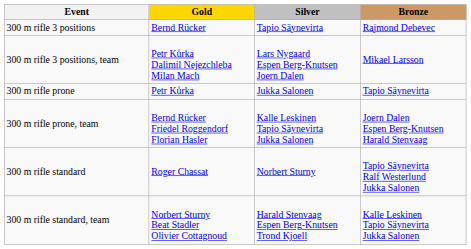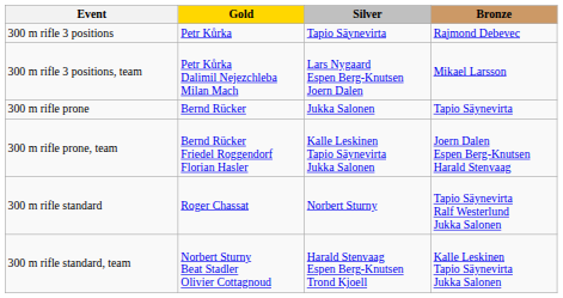 <table class="wikitable" width=60% style="font-size:100%; text-align:left;">
 <tr align=center>
 <th>Event</th>
 <td bgcolor=gold><strong>Gold</strong></td>
 <td bgcolor=silver><strong>Silver</strong></td>
 <td bgcolor=cc9966><strong>Bronze</strong></td>
 </tr>
 <tr>
 <td>300 m rifle 3 positions</td>
-<td> <a href='#'>Bernd Rücker</a></td>
+<td> <a href='#'>Petr Kůrka</a></td>
 <td> <a href='#'>Tapio Säynevirta</a></td>
 <td> <a href='#'>Rajmond Debevec</a></td>
 </tr>
 <tr>
 <td>300 m rifle 3 positions, team</td>
 <td><br><a href='#'>Petr Kůrka</a><br><a href='#'>Dalimil Nejezchleba</a><br><a href='#'>Milan Mach</a></td>
 <td><br><a href='#'>Lars Nygaard</a><br><a href='#'>Espen Berg-Knutsen</a><br><a href='#'>Joern Dalen</a></td>
 <td> <a href='#'>Mikael Larsson</a></td>
 </tr>
 <tr>
 <td>300 m rifle prone</td>
-<td> <a href='#'>Petr Kůrka</a></td>
+<td> <a href='#'>Bernd Rücker</a></td>
 <td> <a href='#'>Jukka Salonen</a></td>
 <td> <a href='#'>Tapio Säynevirta</a></td>
 </tr>
 <tr>
 <td>300 m rifle prone, team</td>
 <td><br><a href='#'>Bernd Rücker</a><br><a href='#'>Friedel Roggendorf</a><br><a href='#'>Florian Hasler</a></td>
 <td><br><a href='#'>Kalle Leskinen</a><br><a href='#'>Tapio Säynevirta</a><br><a href='#'>Jukka Salonen</a></td>
 <td><br><a href='#'>Joern Dalen</a><br><a href='#'>Espen Berg-Knutsen</a><br><a href='#'>Harald Stenvaag</a></td>
 </tr>
 <tr>
 <td>300 m rifle standard</td>
 <td> <a href='#'>Roger Chassat</a></td>
 <td> <a href='#'>Norbert Sturny</a></td>
 <td><br><a href='#'>Tapio Säynevirta</a><br><a href='#'>Ralf Westerlund</a><br><a href='#'>Jukka Salonen</a></td>
 </tr>
 <tr>
 <td>300 m rifle standard, team</td>
 <td><br><a href='#'>Norbert Sturny</a><br><a href='#'>Beat Stadler</a><br><a href='#'>Olivier Cottagnoud</a></td>
 <td><br><a href='#'>Harald Stenvaag</a><br><a href='#'>Espen Berg-Knutsen</a><br><a href='#'>Trond Kjoell</a></td>
 <td><br><a href='#'>Kalle Leskinen</a><br><a href='#'>Tapio Säynevirta</a><br><a href='#'>Jukka Salonen</a></td>
 </tr>
 </table>
